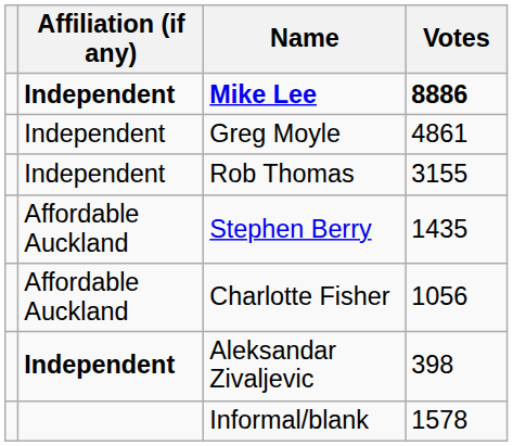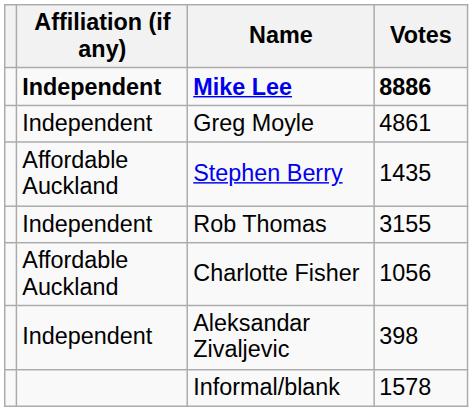 <table class="wikitable" style="width:51%;">
 <tr>
 <th style="width:1%;"></th>
 <th style="width:15%;">Affiliation (if any)</th>
 <th style="width:20%;">Name</th>
 <th style="width:15%;">Votes</th>
 </tr>
 <tr>
 <td bgcolor=></td>
 <td><strong>Independent </strong></td>
 <td><strong><a href='#'>Mike Lee</a></strong></td>
 <td><strong>8886</strong></td>
 </tr>
 <tr>
 <td bgcolor=></td>
 <td>Independent</td>
 <td>Greg Moyle</td>
 <td>4861</td>
 </tr>
 <tr>
 <td bgcolor=></td>
+<td>Affordable Auckland</td>
+<td><a href='#'>Stephen Berry</a></td>
+<td>1435</td>
+</tr>
+<tr>
+<td bgcolor=></td>
 <td>Independent</td>
 <td>Rob Thomas</td>
 <td>3155</td>
-</tr>
-<tr>
-<td bgcolor=></td>
-<td>Affordable Auckland</td>
-<td><a href='#'>Stephen Berry</a></td>
-<td>1435</td>
 </tr>
 <tr>
 <td bgcolor=></td>
 <td>Affordable Auckland</td>
 <td>Charlotte Fisher</td>
 <td>1056</td>
 </tr>
 <tr>
 <td bgcolor=></td>
-<td><strong>Independent</strong></td>
+<td>Independent</td>
 <td>Aleksandar Zivaljevic</td>
 <td>398</td>
 </tr>
 <tr>
 <td bgcolor=></td>
 <td></td>
 <td>Informal/blank</td>
 <td>1578</td>
 </tr>
 </table>
